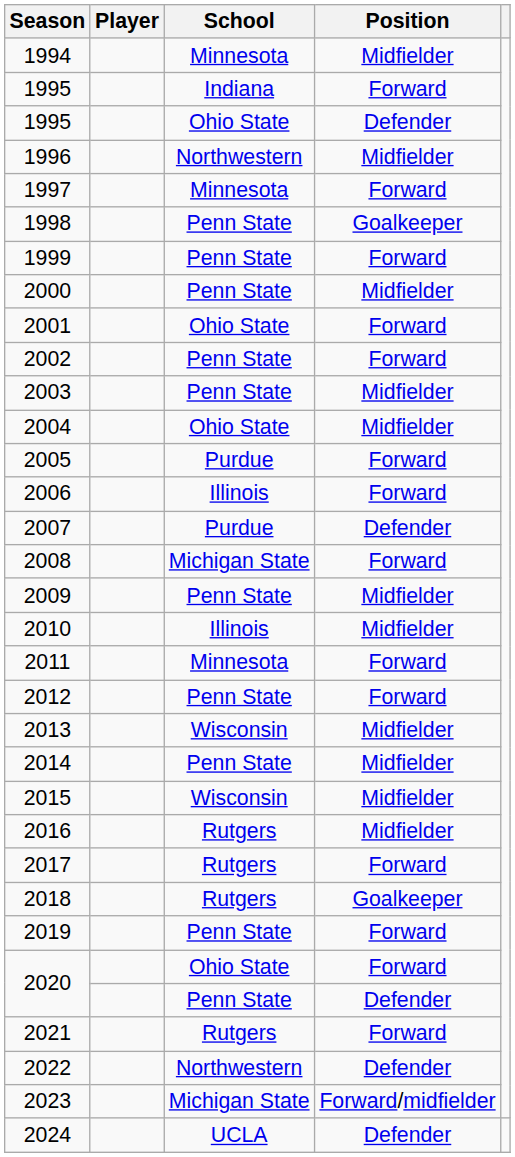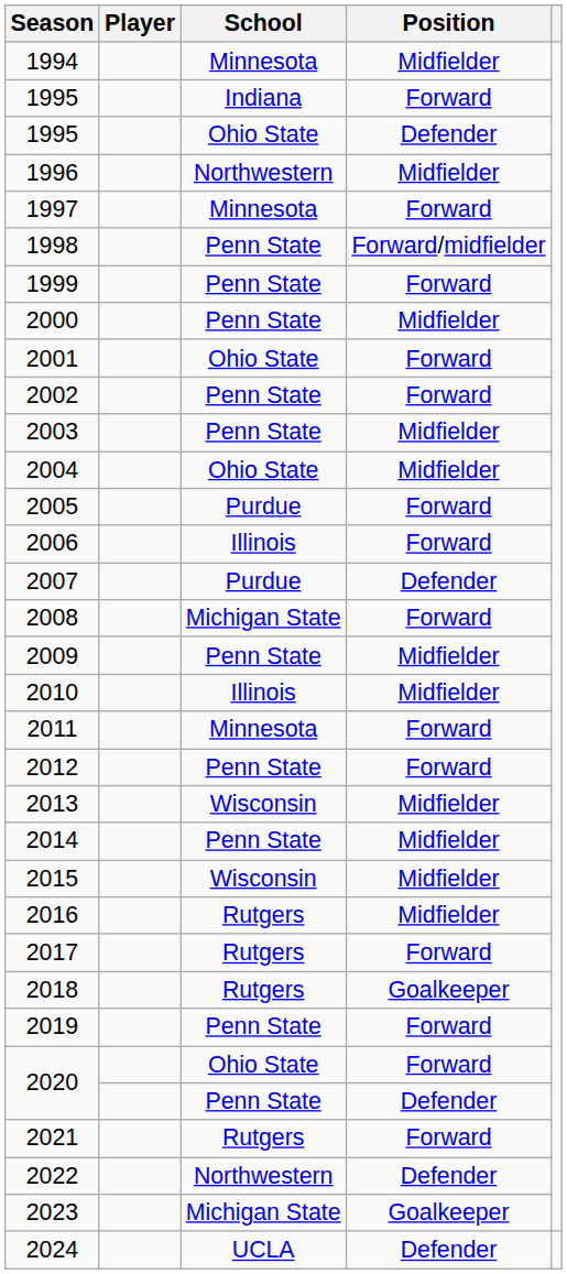 <table class="wikitable sortable" style="text-align: center;">
 <tr>
 <th>Season</th>
 <th>Player</th>
 <th>School</th>
 <th>Position</th>
 <th class="unsortable"></th>
 </tr>
 <tr>
 <td>1994</td>
 <td></td>
 <td><a href='#'>Minnesota</a></td>
 <td><a href='#'>Midfielder</a></td>
 <td rowspan=32></td>
 </tr>
 <tr>
 <td>1995</td>
 <td></td>
 <td><a href='#'>Indiana</a></td>
 <td><a href='#'>Forward</a></td>
 </tr>
 <tr>
 <td>1995</td>
 <td></td>
 <td><a href='#'>Ohio State</a></td>
 <td><a href='#'>Defender</a></td>
 </tr>
 <tr>
 <td>1996</td>
 <td></td>
 <td><a href='#'>Northwestern</a></td>
 <td><a href='#'>Midfielder</a></td>
 </tr>
 <tr>
 <td>1997</td>
 <td></td>
 <td><a href='#'>Minnesota</a></td>
 <td><a href='#'>Forward</a></td>
 </tr>
 <tr>
 <td>1998</td>
 <td></td>
 <td><a href='#'>Penn State</a></td>
-<td><a href='#'>Goalkeeper</a></td>
+<td><a href='#'>Forward</a>/<a href='#'>midfielder</a></td>
 </tr>
 <tr>
 <td>1999</td>
 <td></td>
 <td><a href='#'>Penn State</a></td>
 <td><a href='#'>Forward</a></td>
 </tr>
 <tr>
 <td>2000</td>
 <td></td>
 <td><a href='#'>Penn State</a></td>
 <td><a href='#'>Midfielder</a></td>
 </tr>
 <tr>
 <td>2001</td>
 <td></td>
 <td><a href='#'>Ohio State</a></td>
 <td><a href='#'>Forward</a></td>
 </tr>
 <tr>
 <td>2002</td>
 <td></td>
 <td><a href='#'>Penn State</a></td>
 <td><a href='#'>Forward</a></td>
 </tr>
 <tr>
 <td>2003</td>
 <td></td>
 <td><a href='#'>Penn State</a></td>
 <td><a href='#'>Midfielder</a></td>
 </tr>
 <tr>
 <td>2004</td>
 <td></td>
 <td><a href='#'>Ohio State</a></td>
 <td><a href='#'>Midfielder</a></td>
 </tr>
 <tr>
 <td>2005</td>
 <td></td>
 <td><a href='#'>Purdue</a></td>
 <td><a href='#'>Forward</a></td>
 </tr>
 <tr>
 <td>2006</td>
 <td></td>
 <td><a href='#'>Illinois</a></td>
 <td><a href='#'>Forward</a></td>
 </tr>
 <tr>
 <td>2007</td>
 <td></td>
 <td><a href='#'>Purdue</a></td>
 <td><a href='#'>Defender</a></td>
 </tr>
 <tr>
 <td>2008</td>
 <td></td>
 <td><a href='#'>Michigan State</a></td>
 <td><a href='#'>Forward</a></td>
 </tr>
 <tr>
 <td>2009</td>
 <td></td>
 <td><a href='#'>Penn State</a></td>
 <td><a href='#'>Midfielder</a></td>
 </tr>
 <tr>
 <td>2010</td>
 <td></td>
 <td><a href='#'>Illinois</a></td>
 <td><a href='#'>Midfielder</a></td>
 </tr>
 <tr>
 <td>2011</td>
 <td></td>
 <td><a href='#'>Minnesota</a></td>
 <td><a href='#'>Forward</a></td>
 </tr>
 <tr>
 <td>2012</td>
 <td></td>
 <td><a href='#'>Penn State</a></td>
 <td><a href='#'>Forward</a></td>
 </tr>
 <tr>
 <td>2013</td>
 <td></td>
 <td><a href='#'>Wisconsin</a></td>
 <td><a href='#'>Midfielder</a></td>
 </tr>
 <tr>
 <td>2014</td>
 <td></td>
 <td><a href='#'>Penn State</a></td>
 <td><a href='#'>Midfielder</a></td>
 </tr>
 <tr>
 <td>2015</td>
 <td></td>
 <td><a href='#'>Wisconsin</a></td>
 <td><a href='#'>Midfielder</a></td>
 </tr>
 <tr>
 <td>2016</td>
 <td></td>
 <td><a href='#'>Rutgers</a></td>
 <td><a href='#'>Midfielder</a></td>
 </tr>
 <tr>
 <td>2017</td>
 <td></td>
 <td><a href='#'>Rutgers</a></td>
 <td><a href='#'>Forward</a></td>
 </tr>
 <tr>
 <td>2018</td>
 <td></td>
 <td><a href='#'>Rutgers</a></td>
 <td><a href='#'>Goalkeeper</a></td>
 </tr>
 <tr>
 <td>2019</td>
 <td></td>
 <td><a href='#'>Penn State</a></td>
 <td><a href='#'>Forward</a></td>
 </tr>
 <tr>
 <td rowspan=2>2020</td>
 <td></td>
 <td><a href='#'>Ohio State</a></td>
 <td><a href='#'>Forward</a></td>
 </tr>
 <tr>
 <td></td>
 <td><a href='#'>Penn State</a></td>
 <td><a href='#'>Defender</a></td>
 </tr>
 <tr>
 <td>2021</td>
 <td></td>
 <td><a href='#'>Rutgers</a></td>
 <td><a href='#'>Forward</a></td>
 </tr>
 <tr>
 <td>2022</td>
 <td></td>
 <td><a href='#'>Northwestern</a></td>
 <td><a href='#'>Defender</a></td>
 </tr>
 <tr>
 <td>2023</td>
 <td></td>
 <td><a href='#'>Michigan State</a></td>
-<td><a href='#'>Forward</a>/<a href='#'>midfielder</a></td>
+<td><a href='#'>Goalkeeper</a></td>
 </tr>
 <tr>
 <td>2024</td>
 <td></td>
 <td><a href='#'>UCLA</a></td>
 <td><a href='#'>Defender</a></td>
 <td></td>
 </tr>
 <tr>
 </tr>
 </table>
